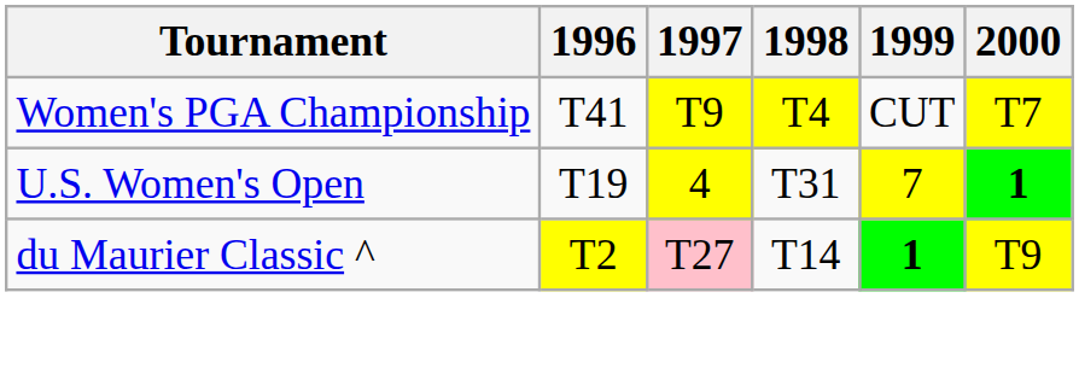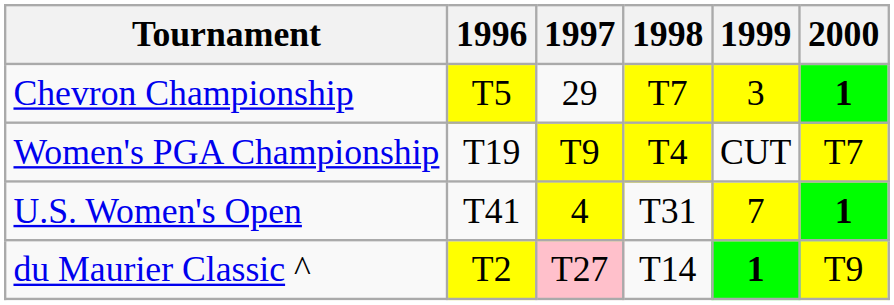 <table class="wikitable" style="font-size:95%;text-align:center;">
 <tr>
 <th>Tournament</th>
 <th>1996</th>
 <th>1997</th>
 <th>1998</th>
 <th>1999</th>
 <th>2000</th>
 </tr>
 <tr>
+<td align=left><a href='#'>Chevron Championship</a></td>
+<td style="background:yellow;">T5</td>
+<td>29</td>
+<td style="background:yellow;">T7</td>
+<td style="background:yellow;">3</td>
+<td style="background:lime;"><strong>1</strong></td>
+</tr>
+<tr>
 <td align=left><a href='#'>Women's PGA Championship</a></td>
-<td>T41</td>
+<td>T19</td>
 <td style="background:yellow;">T9</td>
 <td style="background:yellow;">T4</td>
 <td>CUT</td>
 <td style="background:yellow;">T7</td>
 </tr>
 <tr>
 <td align=left><a href='#'>U.S. Women's Open</a></td>
-<td>T19</td>
+<td>T41</td>
 <td style="background:yellow;">4</td>
 <td>T31</td>
 <td style="background:yellow;">7</td>
 <td style="background:lime;"><strong>1</strong></td>
 </tr>
 <tr>
 <td align=left><a href='#'>du Maurier Classic</a> ^</td>
 <td style="background:yellow;">T2</td>
 <td style="background: pink;">T27</td>
 <td>T14</td>
 <td style="background:lime;"><strong>1</strong></td>
 <td style="background:yellow;">T9</td>
 </tr>
 </table>
